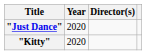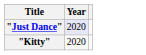 <table class="wikitable plainrowheaders" style="text-align:center;">
 <tr>
 <th>Title</th>
 <th>Year</th>
-<th>Director(s)</th>
 <th></th>
 </tr>
 <tr>
 <th scope="row">"<a href='#'>Just Dance</a>"</th>
-<td>2020</td>
-<td></td>
+<td style="background: lavender;">2020</td>
 <td></td>
 </tr>
 <tr>
 <th scope="row">"Kitty"</th>
 <td>2020</td>
 <td></td>
-<td></td>
 </tr>
 </table>
